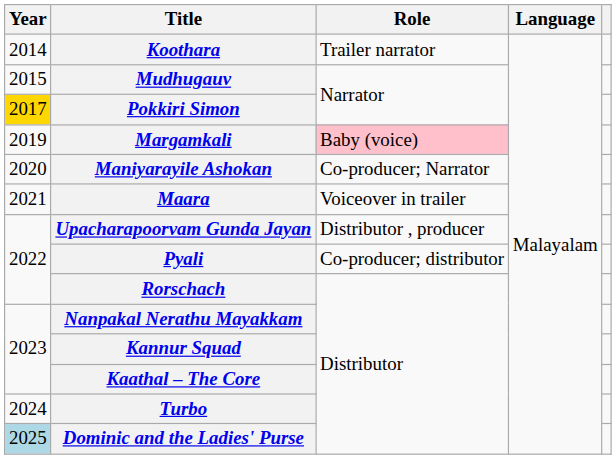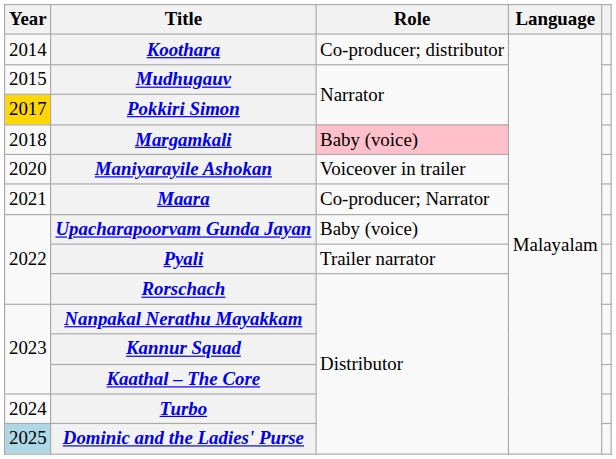 <table class="wikitable sortable plainrowheaders">
 <tr>
 <th scope="col">Year</th>
 <th scope="col">Title</th>
 <th scope="col">Role</th>
 <th scope="col">Language</th>
 <th scope="col" class="unsortable"></th>
 </tr>
 <tr>
 <td>2014</td>
 <th scope="row"><em><a href='#'>Koothara</a></em></th>
-<td>Trailer narrator</td>
+<td>Co-producer; distributor</td>
 <td rowspan="15">Malayalam</td>
 <td style="text-align:center;"></td>
 </tr>
 <tr>
 <td>2015</td>
 <th scope="row"><em><a href='#'>Mudhugauv</a></em></th>
 <td rowspan="2">Narrator</td>
 <td style="text-align:center;"></td>
 </tr>
 <tr>
 <td style="background: gold;">2017</td>
 <th scope="row"><em><a href='#'>Pokkiri Simon</a></em></th>
 <td style="text-align:center;"></td>
 </tr>
 <tr>
-<td>2019</td>
+<td>2018</td>
 <th scope="row"><em><a href='#'>Margamkali</a></em></th>
 <td style="background: pink;">Baby (voice)</td>
 <td></td>
 </tr>
 <tr>
 <td>2020</td>
 <th scope="row"><em><a href='#'>Maniyarayile Ashokan</a></em></th>
-<td>Co-producer; Narrator</td>
+<td>Voiceover in trailer</td>
 <td style="text-align:center;"></td>
 </tr>
 <tr>
 <td>2021</td>
 <th scope="row"><em><a href='#'>Maara</a></em></th>
-<td>Voiceover in trailer</td>
+<td>Co-producer; Narrator</td>
 <td style="text-align:center;"></td>
 </tr>
 <tr>
 <td rowspan="3">2022</td>
 <th scope="row"><em><a href='#'>Upacharapoorvam Gunda Jayan</a></em></th>
-<td>Distributor , producer</td>
+<td>Baby (voice)</td>
 <td style="text-align:center;"></td>
 </tr>
 <tr>
 <th scope="row"><em><a href='#'>Pyali</a></em></th>
-<td>Co-producer; distributor</td>
+<td>Trailer narrator</td>
 <td></td>
 </tr>
 <tr>
 <th scope="row"><em><a href='#'>Rorschach</a></em></th>
 <td rowspan="6">Distributor</td>
 <td></td>
 </tr>
 <tr>
 <td rowspan="3">2023</td>
 <th scope="row"><em><a href='#'>Nanpakal Nerathu Mayakkam</a></em></th>
 <td style="text-align:center;"></td>
 </tr>
 <tr>
 <th scope="row"><em><a href='#'>Kannur Squad</a></em></th>
 <td></td>
 </tr>
 <tr>
 <th scope="row"><em><a href='#'>Kaathal – The Core</a></em></th>
 <td></td>
 </tr>
 <tr>
 <td>2024</td>
 <th scope="row"><em><a href='#'>Turbo</a></em></th>
 <td></td>
 </tr>
 <tr>
 <td style="background: lightblue;">2025</td>
 <th scope="row"><em><a href='#'>Dominic and the Ladies' Purse</a></em></th>
 <td></td>
 </tr>
 </table>
